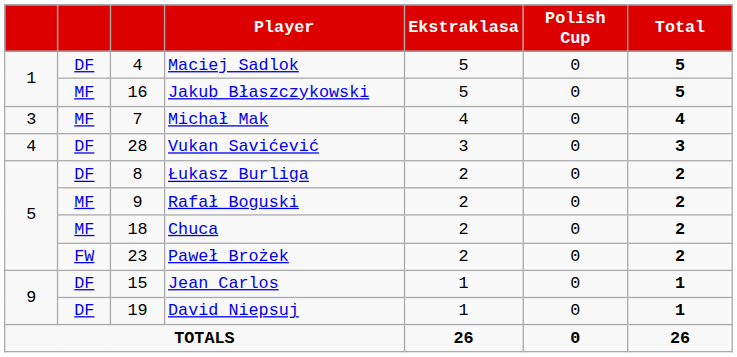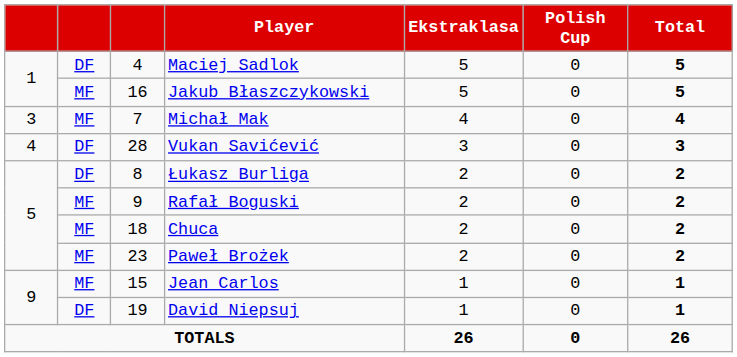 <table class="wikitable" style="text-align:center;">
 <tr>
 <th style="background:#DD0000; color:white; width:35px;"></th>
 <th style="background:#DD0000; color:white; width:35px;"></th>
 <th style="background:#DD0000; color:white; width:35px;"></th>
 <th style="background:#DD0000; color:white; width:180px;">Player</th>
 <th style="background:#DD0000; color:white; width:75px;">Ekstraklasa</th>
 <th style="background:#DD0000; color:white; width:75px;">Polish Cup</th>
 <th style="background:#DD0000; color:white; width:75px;">Total</th>
 </tr>
 <tr>
 <td rowspan="2">1</td>
 <td><a href='#'>DF</a></td>
 <td>4</td>
 <td align=left> <a href='#'>Maciej Sadlok</a></td>
 <td>5</td>
 <td>0</td>
 <td><strong>5</strong></td>
 </tr>
 <tr>
 <td><a href='#'>MF</a></td>
 <td>16</td>
 <td align=left> <a href='#'>Jakub Błaszczykowski</a></td>
 <td>5</td>
 <td>0</td>
 <td><strong>5</strong></td>
 </tr>
 <tr>
 <td rowspan="1">3</td>
 <td><a href='#'>MF</a></td>
 <td>7</td>
 <td align=left> <a href='#'>Michał Mak</a></td>
 <td>4</td>
 <td>0</td>
 <td><strong>4</strong></td>
 </tr>
 <tr>
 <td>4</td>
 <td><a href='#'>DF</a></td>
 <td>28</td>
 <td align=left> <a href='#'>Vukan Savićević</a></td>
 <td>3</td>
 <td>0</td>
 <td><strong>3</strong></td>
 </tr>
 <tr>
 <td rowspan="4">5</td>
 <td><a href='#'>DF</a></td>
 <td>8</td>
 <td align=left> <a href='#'>Łukasz Burliga</a></td>
 <td>2</td>
 <td>0</td>
 <td><strong>2</strong></td>
 </tr>
 <tr>
 <td><a href='#'>MF</a></td>
 <td>9</td>
 <td align=left> <a href='#'>Rafał Boguski</a></td>
 <td>2</td>
 <td>0</td>
 <td><strong>2</strong></td>
 </tr>
 <tr>
 <td><a href='#'>MF</a></td>
 <td>18</td>
 <td align=left> <a href='#'>Chuca</a></td>
 <td>2</td>
 <td>0</td>
 <td><strong>2</strong></td>
 </tr>
 <tr>
-<td><a href='#'>FW</a></td>
+<td><a href='#'>MF</a></td>
 <td>23</td>
 <td align=left> <a href='#'>Paweł Brożek</a></td>
 <td>2</td>
 <td>0</td>
 <td><strong>2</strong></td>
 </tr>
 <tr>
 <td rowspan="2">9</td>
-<td><a href='#'>DF</a></td>
+<td><a href='#'>MF</a></td>
 <td>15</td>
 <td align=left> <a href='#'>Jean Carlos</a></td>
 <td>1</td>
 <td>0</td>
 <td><strong>1</strong></td>
 </tr>
 <tr>
 <td><a href='#'>DF</a></td>
 <td>19</td>
 <td align=left> <a href='#'>David Niepsuj</a></td>
 <td>1</td>
 <td>0</td>
 <td><strong>1</strong></td>
 </tr>
 <tr>
 <td colspan="4"><strong>TOTALS</strong></td>
 <td><strong>26</strong></td>
 <td><strong>0</strong></td>
 <td><strong>26</strong></td>
 </tr>
 </table>
